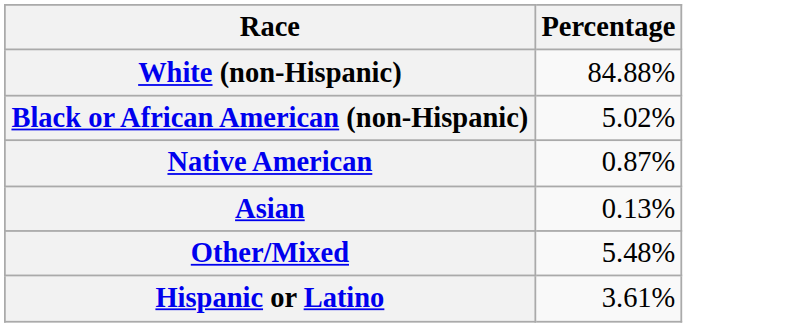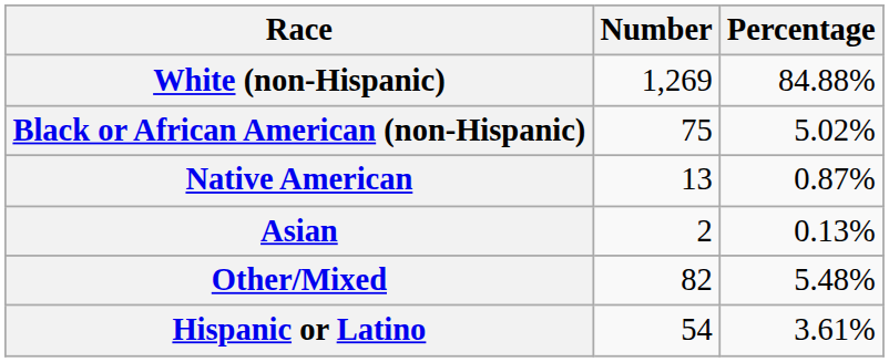 <table class="wikitable" style="text-align:right">
 <tr>
 <th scope="col">Race</th>
+<th scope="col">Number</th>
 <th scope="col">Percentage</th>
 </tr>
 <tr>
 <th scope="row"><a href='#'>White</a> (non-Hispanic)</th>
+<td>1,269</td>
 <td>84.88%</td>
 </tr>
 <tr>
 <th scope="row"><a href='#'>Black or African American</a> (non-Hispanic)</th>
+<td>75</td>
 <td>5.02%</td>
 </tr>
 <tr>
 <th scope="row"><a href='#'>Native American</a></th>
+<td>13</td>
 <td>0.87%</td>
 </tr>
 <tr>
 <th scope="row"><a href='#'>Asian</a></th>
+<td>2</td>
 <td>0.13%</td>
 </tr>
 <tr>
 <th scope="row"><a href='#'>Other/Mixed</a></th>
+<td>82</td>
 <td>5.48%</td>
 </tr>
 <tr>
 <th scope="row"><a href='#'>Hispanic</a> or <a href='#'>Latino</a></th>
+<td>54</td>
 <td>3.61%</td>
 </tr>
 </table>
